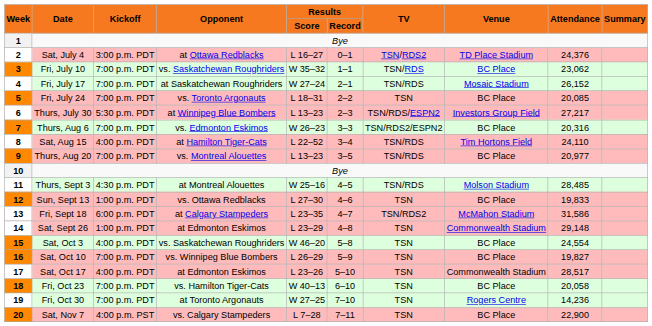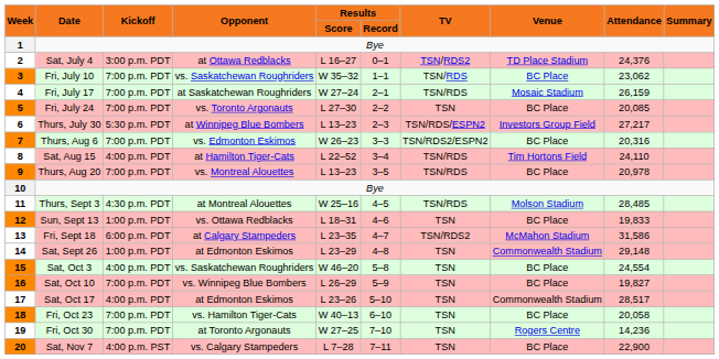 <table class="wikitable" style="font-size: 95%;">
 <tr>
 <th style="background:#F6791F;color:black;" rowspan=2>Week</th>
 <th style="background:#F6791F;color:black;" rowspan=2>Date</th>
 <th style="background:#F6791F;color:black;" rowspan=2>Kickoff</th>
 <th style="background:#F6791F;color:black;" rowspan=2>Opponent</th>
 <th style="background:#F6791F;color:black;" colspan=2>Results</th>
 <th style="background:#F6791F;color:black;" rowspan=2>TV</th>
 <th style="background:#F6791F;color:black;" rowspan=2>Venue</th>
 <th style="background:#F6791F;color:black;" rowspan=2>Attendance</th>
 <th style="background:#F6791F;color:black;" rowspan=2>Summary</th>
 </tr>
 <tr>
 <th style="background:#F6791F;color:black;">Score</th>
 <th style="background:#F6791F;color:black;">Record</th>
 </tr>
 <tr style= bgcolor="ffffff">
 <th align="center"><strong>1</strong></th>
 <td colspan=9 align="center" valign="middle"><em>Bye</em></td>
 </tr>
 <tr align="center" bgcolor="#ffbbbb">
 <td style="text-align:center; background:white;"><span><strong>2</strong></span></td>
 <td align="center">Sat, July 4</td>
 <td align="center">3:00 p.m. PDT</td>
 <td align="center">at <a href='#'>Ottawa Redblacks</a></td>
 <td align="center">L 16–27</td>
 <td align="center">0–1</td>
 <td align="center"><a href='#'>TSN</a>/<a href='#'>RDS2</a></td>
 <td align="center"><a href='#'>TD Place Stadium</a></td>
 <td align="center">24,376</td>
 <td align="center"></td>
 </tr>
 <tr align="center" bgcolor="#ddffdd">
 <td style="text-align:center; background:#FF8800;"><span><strong>3</strong></span></td>
 <td align="center">Fri, July 10</td>
 <td align="center">7:00 p.m. PDT</td>
 <td align="center">vs. <a href='#'>Saskatchewan Roughriders</a></td>
 <td align="center">W 35–32 </td>
 <td align="center">1–1</td>
 <td align="center">TSN/<a href='#'>RDS</a></td>
 <td align="center"><a href='#'>BC Place</a></td>
 <td align="center">23,062</td>
 <td align="center"></td>
 </tr>
 <tr align="center" bgcolor="#ddffdd">
 <td style="text-align:center; background:white;"><span><strong>4</strong></span></td>
 <td align="center">Fri, July 17</td>
 <td align="center">7:00 p.m. PDT</td>
 <td align="center">at Saskatchewan Roughriders</td>
 <td align="center">W 27–24</td>
 <td align="center">2–1</td>
 <td align="center">TSN/RDS</td>
 <td align="center"><a href='#'>Mosaic Stadium</a></td>
-<td align="center">26,152</td>
+<td align="center">26,159</td>
 <td align="center"></td>
 </tr>
 <tr align="center" bgcolor="#ffbbbb">
 <td style="text-align:center; background:#FF8800;"><span><strong>5</strong></span></td>
 <td align="center">Fri, July 24</td>
 <td align="center">7:00 p.m. PDT</td>
 <td align="center">vs. <a href='#'>Toronto Argonauts</a></td>
-<td align="center">L 18–31</td>
+<td align="center">L 27–30</td>
 <td align="center">2–2</td>
 <td align="center">TSN</td>
 <td align="center">BC Place</td>
 <td align="center">20,085</td>
 <td align="center"></td>
 </tr>
 <tr align="center" bgcolor="#ffbbbb">
 <td style="text-align:center; background:white;"><span><strong>6</strong></span></td>
 <td align="center">Thurs, July 30</td>
 <td align="center">5:30 p.m. PDT</td>
 <td align="center">at <a href='#'>Winnipeg Blue Bombers</a></td>
 <td align="center">L 13–23</td>
 <td align="center">2–3</td>
 <td align="center">TSN/RDS/<a href='#'>ESPN2</a></td>
 <td align="center"><a href='#'>Investors Group Field</a></td>
 <td align="center">27,217</td>
 <td align="center"></td>
 </tr>
 <tr align="center" bgcolor="#ddffdd">
 <td style="text-align:center; background:#FF8800;"><span><strong>7</strong></span></td>
 <td align="center">Thurs, Aug 6</td>
 <td align="center">7:00 p.m. PDT</td>
 <td align="center">vs. <a href='#'>Edmonton Eskimos</a></td>
 <td align="center">W 26–23</td>
 <td align="center">3–3</td>
 <td align="center">TSN/RDS2/ESPN2</td>
 <td align="center">BC Place</td>
 <td align="center">20,316</td>
 <td align="center"></td>
 </tr>
 <tr align="center" bgcolor="#ffbbbb">
 <td style="text-align:center; background:white;"><span><strong>8</strong></span></td>
 <td align="center">Sat, Aug 15</td>
 <td align="center">4:00 p.m. PDT</td>
 <td align="center">at <a href='#'>Hamilton Tiger-Cats</a></td>
 <td align="center">L 22–52</td>
 <td align="center">3–4</td>
 <td align="center">TSN/RDS</td>
 <td align="center"><a href='#'>Tim Hortons Field</a></td>
 <td align="center">24,110</td>
 <td align="center"></td>
 </tr>
 <tr align="center" bgcolor="#ffbbbb">
 <td style="text-align:center; background:#FF8800;"><span><strong>9</strong></span></td>
 <td align="center">Thurs, Aug 20</td>
 <td align="center">7:00 p.m. PDT</td>
 <td align="center">vs. <a href='#'>Montreal Alouettes</a></td>
 <td align="center">L 13–23</td>
 <td align="center">3–5</td>
 <td align="center">TSN/RDS</td>
 <td align="center">BC Place</td>
-<td align="center">20,977</td>
+<td align="center">20,978</td>
 <td align="center"></td>
 </tr>
 <tr style= bgcolor="ffffff">
 <th align="center"><strong>10</strong></th>
 <td colspan=9 align="center" valign="middle"><em>Bye</em></td>
 </tr>
 <tr align="center" bgcolor="#ddffdd">
 <td style="text-align:center; background:white;"><span><strong>11</strong></span></td>
 <td align="center">Thurs, Sept 3</td>
 <td align="center">4:30 p.m. PDT</td>
 <td align="center">at Montreal Alouettes</td>
 <td align="center">W 25–16</td>
 <td align="center">4–5</td>
 <td align="center">TSN/RDS</td>
 <td align="center"><a href='#'>Molson Stadium</a></td>
 <td align="center">28,485</td>
 <td align="center"></td>
 </tr>
 <tr align="center" bgcolor="#ffbbbb">
 <td style="text-align:center; background:#FF8800;"><span><strong>12</strong></span></td>
 <td align="center">Sun, Sept 13</td>
 <td align="center">1:00 p.m. PDT</td>
 <td align="center">vs. Ottawa Redblacks</td>
-<td align="center">L 27–30</td>
+<td align="center">L 18–31</td>
 <td align="center">4–6</td>
 <td align="center">TSN</td>
 <td align="center">BC Place</td>
 <td align="center">19,833</td>
 <td align="center"></td>
 </tr>
 <tr align="center" bgcolor="#ffbbbb">
 <td style="text-align:center; background:white;"><span><strong>13</strong></span></td>
 <td align="center">Fri, Sept 18</td>
 <td align="center">6:00 p.m. PDT</td>
 <td align="center">at <a href='#'>Calgary Stampeders</a></td>
 <td align="center">L 23–35</td>
 <td align="center">4–7</td>
 <td align="center">TSN/RDS2</td>
 <td align="center"><a href='#'>McMahon Stadium</a></td>
 <td align="center">31,586</td>
 <td align="center"></td>
 </tr>
 <tr align="center" bgcolor="#ffbbbb">
 <td style="text-align:center; background:white;"><span><strong>14</strong></span></td>
 <td align="center">Sat, Sept 26</td>
 <td align="center">1:00 p.m. PDT</td>
 <td align="center">at Edmonton Eskimos</td>
 <td align="center">L 23–29</td>
 <td align="center">4–8</td>
 <td align="center">TSN</td>
 <td align="center"><a href='#'>Commonwealth Stadium</a></td>
 <td align="center">29,148</td>
 <td align="center"></td>
 </tr>
 <tr align="center" bgcolor="#ddffdd">
 <td style="text-align:center; background:#FF8800;"><span><strong>15</strong></span></td>
 <td align="center">Sat, Oct 3</td>
 <td align="center">4:00 p.m. PDT</td>
 <td align="center">vs. Saskatchewan Roughriders</td>
 <td align="center">W 46–20</td>
 <td align="center">5–8</td>
 <td align="center">TSN</td>
 <td align="center">BC Place</td>
 <td align="center">24,554</td>
 <td align="center"></td>
 </tr>
 <tr align="center" bgcolor="#ffbbbb">
 <td style="text-align:center; background:#FF8800;"><span><strong>16</strong></span></td>
 <td align="center">Sat, Oct 10</td>
 <td align="center">7:00 p.m. PDT</td>
 <td align="center">vs. Winnipeg Blue Bombers</td>
 <td align="center">L 26–29</td>
 <td align="center">5–9</td>
 <td align="center">TSN</td>
 <td align="center">BC Place</td>
 <td align="center">19,827</td>
 <td align="center"></td>
 </tr>
 <tr align="center" bgcolor="#ffbbbb">
 <td style="text-align:center; background:white;"><span><strong>17</strong></span></td>
 <td align="center">Sat, Oct 17</td>
 <td align="center">4:00 p.m. PDT</td>
 <td align="center">at Edmonton Eskimos</td>
 <td align="center">L 23–26 </td>
 <td align="center">5–10</td>
 <td align="center">TSN</td>
 <td align="center">Commonwealth Stadium</td>
 <td align="center">28,517</td>
 <td align="center"></td>
 </tr>
 <tr align="center" bgcolor="#ddffdd">
 <td style="text-align:center; background:#FF8800;"><span><strong>18</strong></span></td>
 <td align="center">Fri, Oct 23</td>
 <td align="center">7:00 p.m. PDT</td>
 <td align="center">vs. Hamilton Tiger-Cats</td>
 <td align="center">W 40–13</td>
 <td align="center">6–10</td>
 <td align="center">TSN</td>
 <td align="center">BC Place</td>
 <td align="center">20,058</td>
 <td align="center"></td>
 </tr>
 <tr align="center" bgcolor="#ddffdd">
 <td style="text-align:center; background:white;"><span><strong>19</strong></span></td>
 <td align="center">Fri, Oct 30</td>
 <td align="center">7:00 p.m. PDT</td>
 <td align="center">at Toronto Argonauts</td>
 <td align="center">W 27–25</td>
 <td align="center">7–10</td>
 <td align="center">TSN</td>
 <td align="center"><a href='#'>Rogers Centre</a></td>
 <td align="center">14,236</td>
 <td align="center"></td>
 </tr>
 <tr align="center" bgcolor="#ffbbbb">
 <td style="text-align:center; background:#FF8800;"><span><strong>20</strong></span></td>
 <td align="center">Sat, Nov 7</td>
 <td align="center">4:00 p.m. PST</td>
 <td align="center">vs. Calgary Stampeders</td>
 <td align="center">L 7–28</td>
 <td align="center">7–11</td>
 <td align="center">TSN</td>
 <td align="center">BC Place</td>
 <td align="center">22,900</td>
 <td align="center"></td>
 </tr>
 </table>
